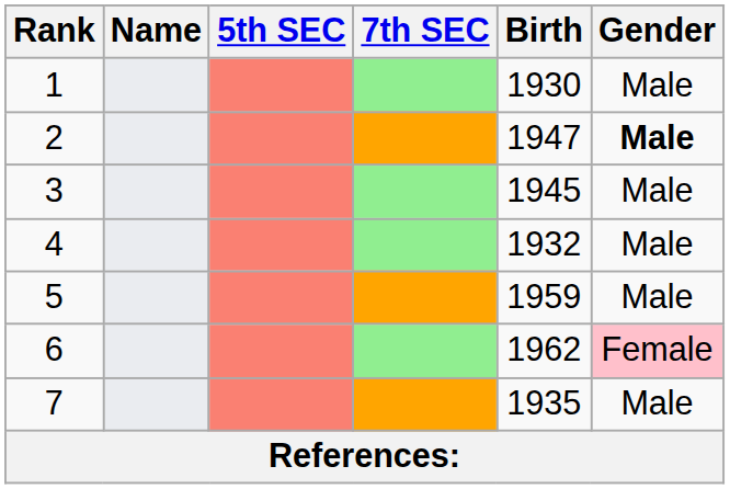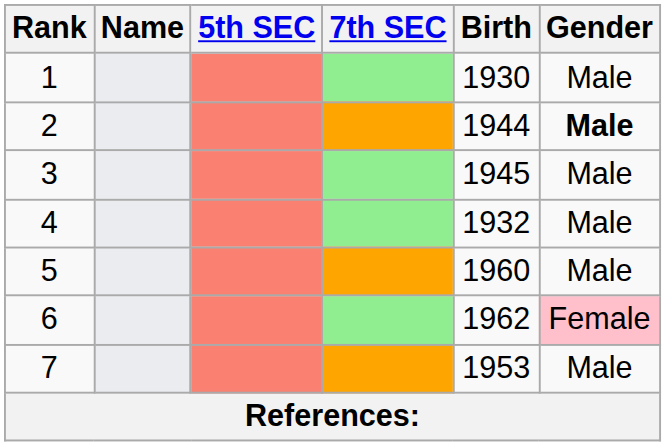 <table class="wikitable sortable" style=text-align:center>
 <tr>
 <th>Rank</th>
 <th>Name</th>
 <th unsortable><a href='#'>5th SEC</a></th>
 <th unsortable><a href='#'>7th SEC</a></th>
 <th>Birth</th>
 <th>Gender</th>
 </tr>
 <tr>
 <td>1</td>
 <td bgcolor = #EAECF0></td>
 <td bgcolor = Salmon></td>
 <td bgcolor = LightGreen></td>
 <td>1930</td>
 <td>Male</td>
 </tr>
 <tr>
 <td>2</td>
 <td bgcolor = #EAECF0></td>
 <td bgcolor = Salmon></td>
 <td bgcolor = Orange></td>
-<td>1947</td>
+<td>1944</td>
 <td><strong>Male</strong></td>
 </tr>
 <tr>
 <td>3</td>
 <td bgcolor = #EAECF0></td>
 <td bgcolor = Salmon></td>
 <td bgcolor = LightGreen></td>
 <td>1945</td>
 <td>Male</td>
 </tr>
 <tr>
 <td>4</td>
 <td bgcolor = #EAECF0></td>
 <td bgcolor = Salmon></td>
 <td bgcolor = LightGreen></td>
 <td>1932</td>
 <td>Male</td>
 </tr>
 <tr>
 <td>5</td>
 <td bgcolor = #EAECF0></td>
 <td bgcolor = Salmon></td>
 <td bgcolor = Orange></td>
-<td>1959</td>
+<td>1960</td>
 <td>Male</td>
 </tr>
 <tr>
 <td>6</td>
 <td bgcolor = #EAECF0></td>
 <td bgcolor = Salmon></td>
 <td bgcolor = LightGreen></td>
 <td>1962</td>
 <td bgcolor = Pink>Female</td>
 </tr>
 <tr>
 <td>7</td>
 <td bgcolor = #EAECF0></td>
 <td bgcolor = Salmon></td>
 <td bgcolor = Orange></td>
-<td>1935</td>
+<td>1953</td>
 <td>Male</td>
 </tr>
 <tr class=sortbottom>
 <th colspan = "7" align = left><strong>References:</strong><br></th>
 </tr>
 </table>
